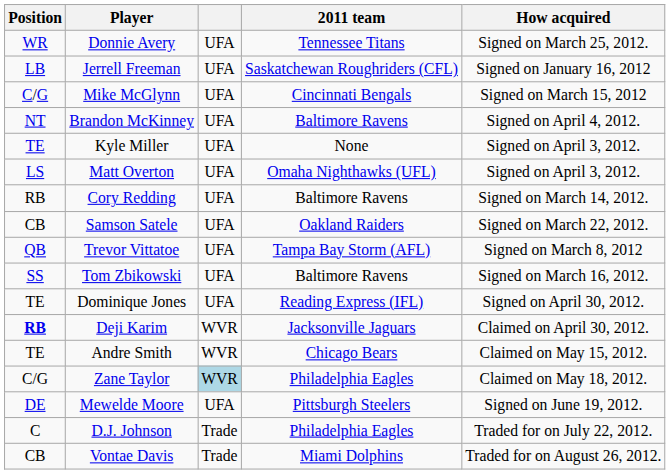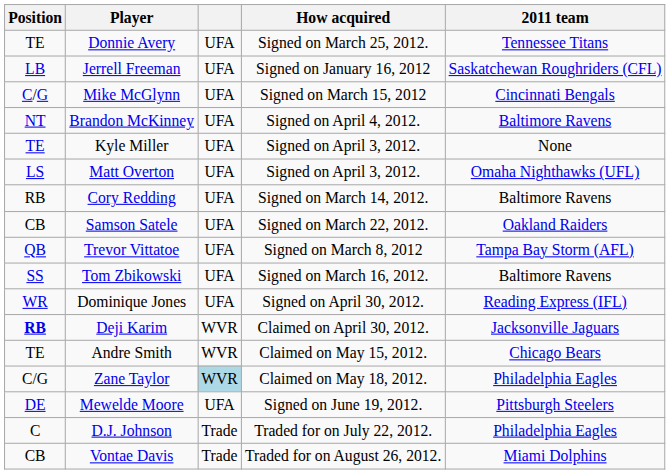 <table class="wikitable" style="font-size: 95%; text-align: center;">
 <tr>
 <th>Position</th>
 <th>Player</th>
 <th></th>
+<th>How acquired</th>
 <th>2011 team</th>
-<th>How acquired</th>
 </tr>
 <tr>
-<td><a href='#'>WR</a></td>
+<td>TE</td>
 <td><a href='#'>Donnie Avery</a></td>
 <td>UFA</td>
+<td>Signed on March 25, 2012.</td>
 <td><a href='#'>Tennessee Titans</a></td>
-<td>Signed on March 25, 2012.</td>
 </tr>
 <tr>
 <td><a href='#'>LB</a></td>
 <td><a href='#'>Jerrell Freeman</a></td>
 <td>UFA</td>
+<td>Signed on January 16, 2012</td>
 <td><a href='#'>Saskatchewan Roughriders (CFL)</a></td>
-<td>Signed on January 16, 2012</td>
 </tr>
 <tr>
 <td><a href='#'>C</a>/<a href='#'>G</a></td>
 <td><a href='#'>Mike McGlynn</a></td>
 <td>UFA</td>
+<td>Signed on March 15, 2012</td>
 <td><a href='#'>Cincinnati Bengals</a></td>
-<td>Signed on March 15, 2012</td>
 </tr>
 <tr>
 <td><a href='#'>NT</a></td>
 <td><a href='#'>Brandon McKinney</a></td>
 <td>UFA</td>
+<td>Signed on April 4, 2012.</td>
 <td><a href='#'>Baltimore Ravens</a></td>
-<td>Signed on April 4, 2012.</td>
 </tr>
 <tr>
 <td><a href='#'>TE</a></td>
 <td>Kyle Miller</td>
 <td>UFA</td>
+<td>Signed on April 3, 2012.</td>
 <td>None</td>
-<td>Signed on April 3, 2012.</td>
 </tr>
 <tr>
 <td><a href='#'>LS</a></td>
 <td><a href='#'>Matt Overton</a></td>
 <td>UFA</td>
+<td>Signed on April 3, 2012.</td>
 <td><a href='#'>Omaha Nighthawks (UFL)</a></td>
-<td>Signed on April 3, 2012.</td>
 </tr>
 <tr>
 <td>RB</td>
 <td><a href='#'>Cory Redding</a></td>
 <td>UFA</td>
+<td>Signed on March 14, 2012.</td>
 <td>Baltimore Ravens</td>
-<td>Signed on March 14, 2012.</td>
 </tr>
 <tr>
 <td>CB</td>
 <td><a href='#'>Samson Satele</a></td>
 <td>UFA</td>
+<td>Signed on March 22, 2012.</td>
 <td><a href='#'>Oakland Raiders</a></td>
-<td>Signed on March 22, 2012.</td>
 </tr>
 <tr>
 <td><a href='#'>QB</a></td>
 <td><a href='#'>Trevor Vittatoe</a></td>
 <td>UFA</td>
+<td>Signed on March 8, 2012</td>
 <td><a href='#'>Tampa Bay Storm (AFL)</a></td>
-<td>Signed on March 8, 2012</td>
 </tr>
 <tr>
 <td><a href='#'>SS</a></td>
 <td><a href='#'>Tom Zbikowski</a></td>
 <td>UFA</td>
+<td>Signed on March 16, 2012.</td>
 <td>Baltimore Ravens</td>
-<td>Signed on March 16, 2012.</td>
 </tr>
 <tr>
-<td>TE</td>
+<td><a href='#'>WR</a></td>
 <td>Dominique Jones</td>
 <td>UFA</td>
+<td>Signed on April 30, 2012.</td>
 <td><a href='#'>Reading Express (IFL)</a></td>
-<td>Signed on April 30, 2012.</td>
 </tr>
 <tr>
 <td><strong><a href='#'>RB</a></strong></td>
 <td><a href='#'>Deji Karim</a></td>
 <td>WVR</td>
+<td>Claimed on April 30, 2012.</td>
 <td><a href='#'>Jacksonville Jaguars</a></td>
-<td>Claimed on April 30, 2012.</td>
 </tr>
 <tr>
 <td>TE</td>
 <td>Andre Smith</td>
 <td>WVR</td>
+<td>Claimed on May 15, 2012.</td>
 <td><a href='#'>Chicago Bears</a></td>
-<td>Claimed on May 15, 2012.</td>
 </tr>
 <tr>
 <td>C/G</td>
 <td><a href='#'>Zane Taylor</a></td>
 <td style="background: lightblue;">WVR</td>
+<td>Claimed on May 18, 2012.</td>
 <td><a href='#'>Philadelphia Eagles</a></td>
-<td>Claimed on May 18, 2012.</td>
 </tr>
 <tr>
 <td><a href='#'>DE</a></td>
 <td><a href='#'>Mewelde Moore</a></td>
 <td>UFA</td>
+<td>Signed on June 19, 2012.</td>
 <td><a href='#'>Pittsburgh Steelers</a></td>
-<td>Signed on June 19, 2012.</td>
 </tr>
 <tr>
 <td>C</td>
 <td><a href='#'>D.J. Johnson</a></td>
 <td>Trade</td>
+<td>Traded for on July 22, 2012.</td>
 <td><a href='#'>Philadelphia Eagles</a></td>
-<td>Traded for on July 22, 2012.</td>
 </tr>
 <tr>
 <td>CB</td>
 <td><a href='#'>Vontae Davis</a></td>
 <td>Trade</td>
+<td>Traded for on August 26, 2012.</td>
 <td><a href='#'>Miami Dolphins</a></td>
-<td>Traded for on August 26, 2012.</td>
 </tr>
 </table>
